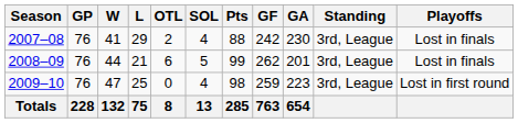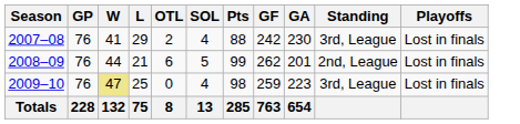 <table class="wikitable" style="text-align:center">
 <tr>
 <th>Season</th>
 <th>GP</th>
 <th>W</th>
 <th>L</th>
 <th>OTL</th>
 <th>SOL</th>
 <th>Pts</th>
 <th>GF</th>
 <th>GA</th>
 <th>Standing</th>
 <th>Playoffs</th>
 </tr>
 <tr>
 <td><a href='#'>2007–08</a></td>
 <td>76</td>
 <td>41</td>
 <td>29</td>
 <td>2</td>
 <td>4</td>
 <td>88</td>
 <td>242</td>
 <td>230</td>
 <td>3rd, League</td>
 <td>Lost in finals</td>
 </tr>
 <tr>
 <td><a href='#'>2008–09</a></td>
 <td>76</td>
 <td>44</td>
 <td>21</td>
 <td>6</td>
 <td>5</td>
 <td>99</td>
 <td>262</td>
 <td>201</td>
-<td>3rd, League</td>
+<td>2nd, League</td>
 <td>Lost in finals</td>
 </tr>
 <tr>
 <td><a href='#'>2009–10</a></td>
 <td>76</td>
-<td>47</td>
+<td style="background: khaki;">47</td>
 <td>25</td>
 <td>0</td>
 <td>4</td>
 <td>98</td>
 <td>259</td>
 <td>223</td>
 <td>3rd, League</td>
-<td>Lost in first round</td>
+<td>Lost in finals</td>
 </tr>
 <tr>
 <th>Totals</th>
 <th>228</th>
 <th>132</th>
 <th>75</th>
 <th>8</th>
 <th>13</th>
 <th>285</th>
 <th>763</th>
 <th>654</th>
 <th> </th>
 <th> </th>
 </tr>
 </table>
